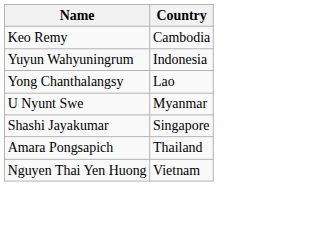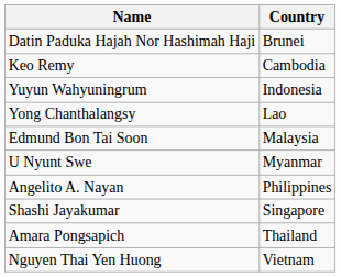 <table class="wikitable">
 <tr>
 <th>Name</th>
 <th>Country</th>
+</tr>
+<tr>
+<td>Datin Paduka Hajah Nor Hashimah Haji</td>
+<td>Brunei</td>
 </tr>
 <tr>
 <td>Keo Remy</td>
 <td>Cambodia</td>
 </tr>
 <tr>
 <td>Yuyun Wahyuningrum</td>
 <td>Indonesia</td>
 </tr>
 <tr>
 <td>Yong Chanthalangsy</td>
 <td>Lao</td>
 </tr>
 <tr>
+<td>Edmund Bon Tai Soon</td>
+<td>Malaysia</td>
+</tr>
+<tr>
 <td>U Nyunt Swe</td>
 <td>Myanmar</td>
+</tr>
+<tr>
+<td>Angelito A. Nayan</td>
+<td>Philippines</td>
 </tr>
 <tr>
 <td>Shashi Jayakumar</td>
 <td>Singapore</td>
 </tr>
 <tr>
 <td>Amara Pongsapich</td>
 <td>Thailand</td>
 </tr>
 <tr>
 <td>Nguyen Thai Yen Huong</td>
 <td>Vietnam</td>
 </tr>
 </table>
